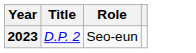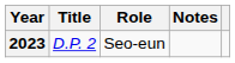 <table class="wikitable plainrowheaders sortable">
 <tr>
 <th scope="col">Year</th>
 <th scope="col">Title</th>
 <th scope="col">Role</th>
+<th scope="col" class="unsortable">Notes</th>
 <th scope="col" class="unsortable"></th>
 </tr>
 <tr>
 <th scope="row">2023</th>
 <td><em><a href='#'>D.P. 2</a></em></td>
 <td>Seo-eun</td>
+<td></td>
 <td style="text-align:center"></td>
 </tr>
 </table>
